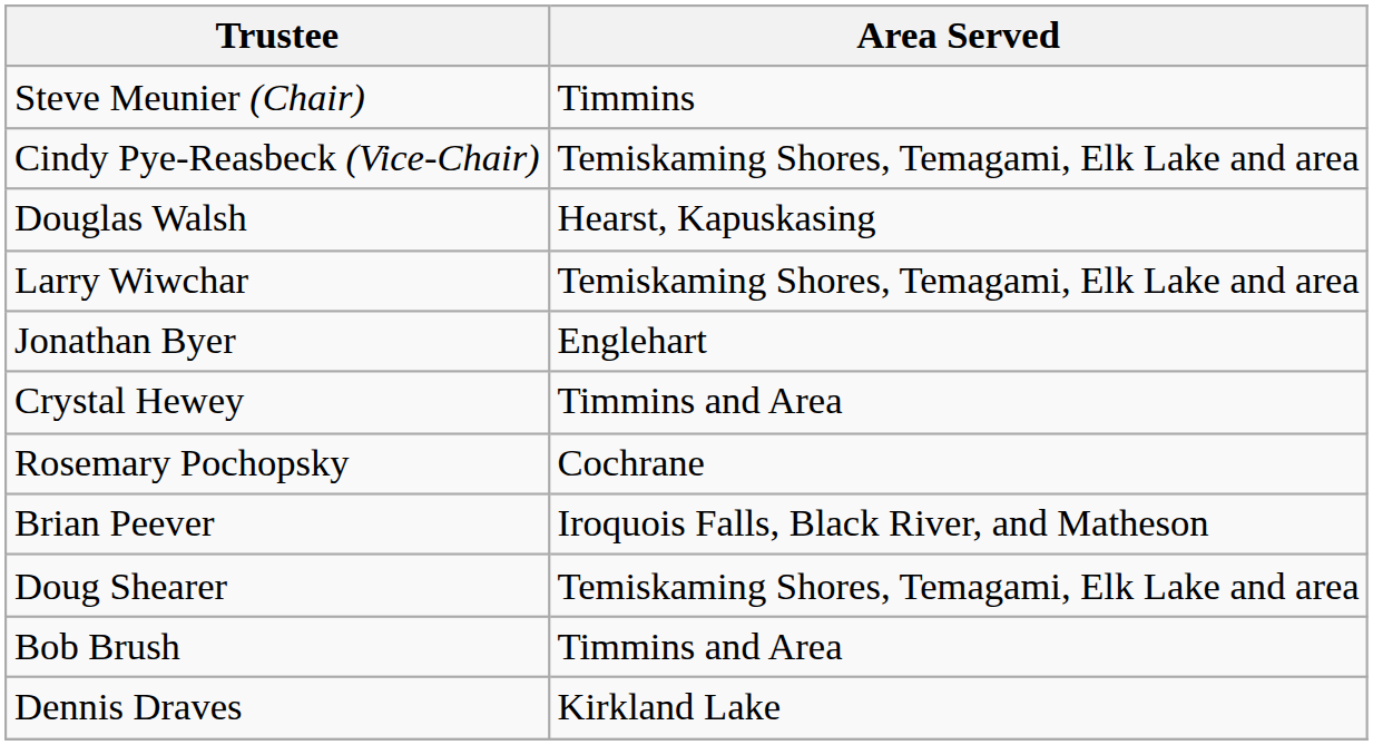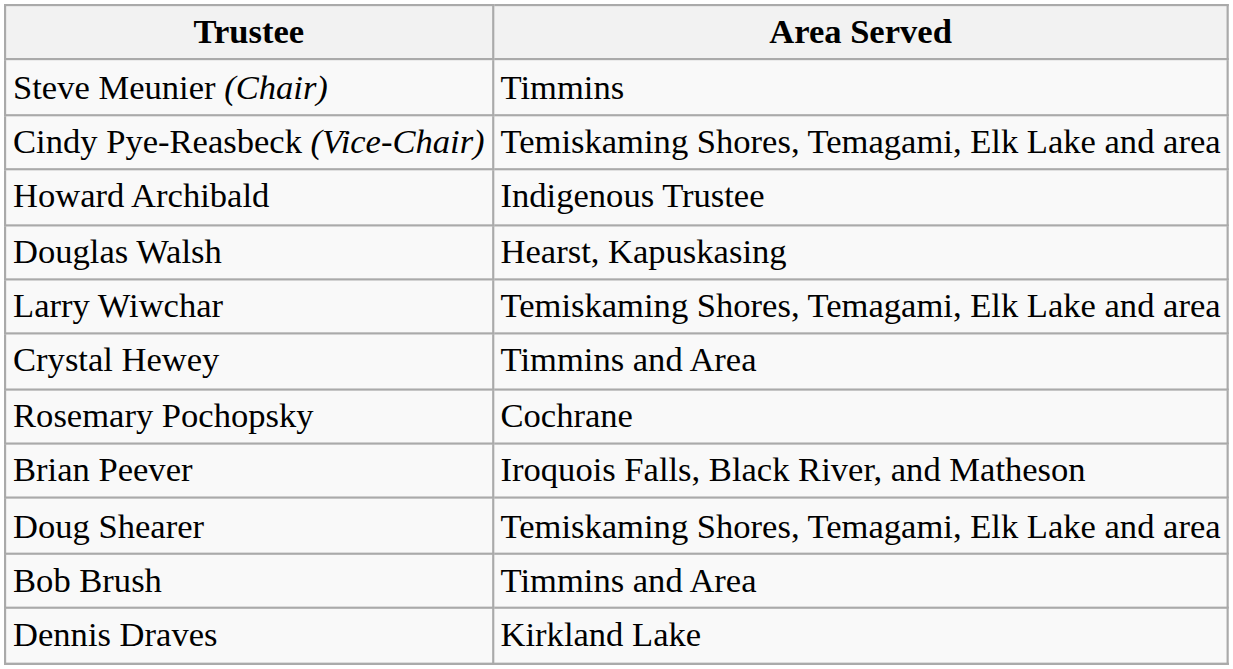 <table class="wikitable sortable">
 <tr>
 <th>Trustee</th>
 <th>Area Served</th>
 </tr>
 <tr>
 <td>Steve Meunier <em>(Chair)</em></td>
 <td>Timmins</td>
 </tr>
 <tr>
 <td>Cindy Pye-Reasbeck <em>(Vice-Chair)</em></td>
 <td>Temiskaming Shores, Temagami, Elk Lake and area</td>
 </tr>
 <tr>
+<td>Howard Archibald</td>
+<td>Indigenous Trustee</td>
+</tr>
+<tr>
 <td>Douglas Walsh</td>
 <td>Hearst, Kapuskasing</td>
 </tr>
 <tr>
 <td>Larry Wiwchar</td>
 <td>Temiskaming Shores, Temagami, Elk Lake and area</td>
-</tr>
-<tr>
-<td>Jonathan Byer</td>
-<td>Englehart</td>
 </tr>
 <tr>
 <td>Crystal Hewey</td>
 <td>Timmins and Area</td>
 </tr>
 <tr>
 <td>Rosemary Pochopsky</td>
 <td>Cochrane</td>
 </tr>
 <tr>
 <td>Brian Peever</td>
 <td>Iroquois Falls, Black River, and Matheson</td>
 </tr>
 <tr>
 <td>Doug Shearer</td>
 <td>Temiskaming Shores, Temagami, Elk Lake and area</td>
 </tr>
 <tr>
 <td>Bob Brush</td>
 <td>Timmins and Area</td>
 </tr>
 <tr>
 <td>Dennis Draves</td>
 <td>Kirkland Lake</td>
 </tr>
 <tr>
 </tr>
 </table>
